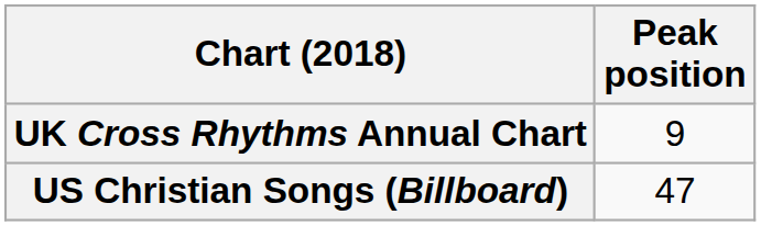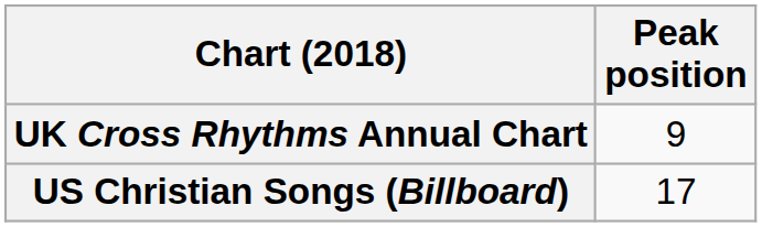 <table class="wikitable sortable plainrowheaders" style="text-align:center">
 <tr>
 <th scope="col">Chart (2018)</th>
 <th scope="col">Peak<br>position</th>
 </tr>
 <tr>
 <th scope="row">UK <em>Cross Rhythms</em> Annual Chart</th>
 <td>9</td>
 </tr>
 <tr>
 <th scope="row">US Christian Songs (<em>Billboard</em>)</th>
-<td>47</td>
+<td>17</td>
 </tr>
 </table>
